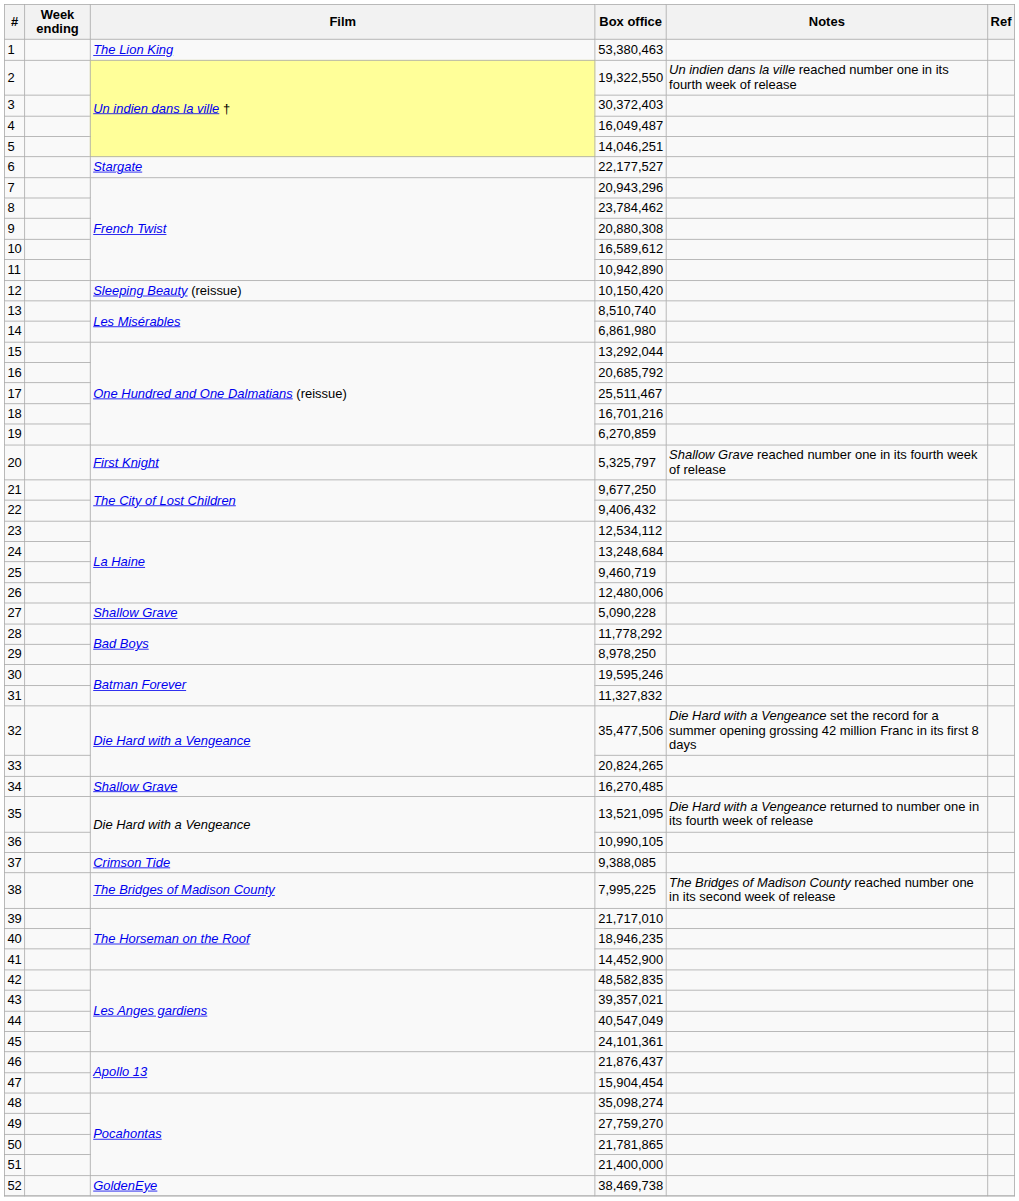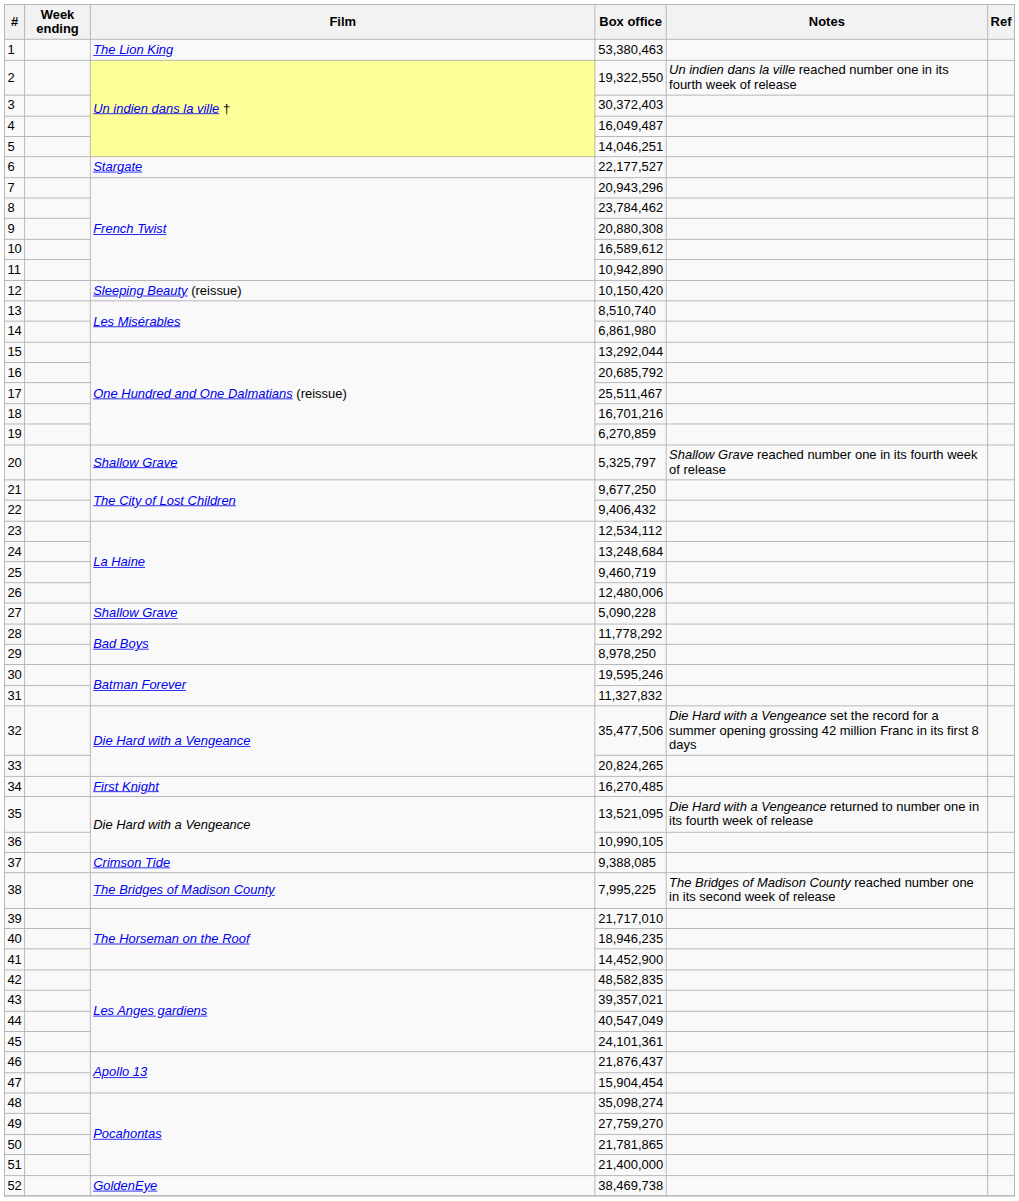 <table class="wikitable sortable">
 <tr>
 <th abbr="Week">#</th>
 <th abbr="Date">Week ending</th>
 <th width="50%">Film</th>
 <th abbr="Box Office">Box office</th>
 <th>Notes</th>
 <th>Ref</th>
 </tr>
 <tr>
 <td>1</td>
 <td></td>
 <td><em><a href='#'>The Lion King</a></em></td>
 <td>53,380,463</td>
 <td></td>
 <td></td>
 </tr>
 <tr>
 <td>2</td>
 <td></td>
 <td rowspan="4" style="background-color:#FFFF99"><em><a href='#'>Un indien dans la ville</a></em> †</td>
 <td>19,322,550</td>
 <td><em>Un indien dans la ville</em> reached number one in its fourth week of release</td>
 <td></td>
 </tr>
 <tr>
 <td>3</td>
 <td></td>
 <td>30,372,403</td>
 <td></td>
 <td></td>
 </tr>
 <tr>
 <td>4</td>
 <td></td>
 <td>16,049,487</td>
 <td></td>
 <td></td>
 </tr>
 <tr>
 <td>5</td>
 <td></td>
 <td>14,046,251</td>
 <td></td>
 <td></td>
 </tr>
 <tr>
 <td>6</td>
 <td></td>
 <td><em><a href='#'>Stargate</a></em></td>
 <td>22,177,527</td>
 <td></td>
 <td></td>
 </tr>
 <tr>
 <td>7</td>
 <td></td>
 <td rowspan="5"><em><a href='#'>French Twist</a></em></td>
 <td>20,943,296</td>
 <td></td>
 <td></td>
 </tr>
 <tr>
 <td>8</td>
 <td></td>
 <td>23,784,462</td>
 <td></td>
 <td></td>
 </tr>
 <tr>
 <td>9</td>
 <td></td>
 <td>20,880,308</td>
 <td></td>
 <td></td>
 </tr>
 <tr>
 <td>10</td>
 <td></td>
 <td>16,589,612</td>
 <td></td>
 <td></td>
 </tr>
 <tr>
 <td>11</td>
 <td></td>
 <td>10,942,890</td>
 <td></td>
 <td></td>
 </tr>
 <tr>
 <td>12</td>
 <td></td>
 <td><em><a href='#'>Sleeping Beauty</a></em> (reissue)</td>
 <td>10,150,420</td>
 <td></td>
 <td></td>
 </tr>
 <tr>
 <td>13</td>
 <td></td>
 <td rowspan="2"><em><a href='#'>Les Misérables</a></em></td>
 <td>8,510,740</td>
 <td></td>
 <td></td>
 </tr>
 <tr>
 <td>14</td>
 <td></td>
 <td>6,861,980</td>
 <td></td>
 <td></td>
 </tr>
 <tr>
 <td>15</td>
 <td></td>
 <td rowspan="5"><em><a href='#'>One Hundred and One Dalmatians</a></em> (reissue)</td>
 <td>13,292,044</td>
 <td></td>
 <td></td>
 </tr>
 <tr>
 <td>16</td>
 <td></td>
 <td>20,685,792</td>
 <td></td>
 <td></td>
 </tr>
 <tr>
 <td>17</td>
 <td></td>
 <td>25,511,467</td>
 <td></td>
 <td></td>
 </tr>
 <tr>
 <td>18</td>
 <td></td>
 <td>16,701,216</td>
 <td></td>
 <td></td>
 </tr>
 <tr>
 <td>19</td>
 <td></td>
 <td>6,270,859</td>
 <td></td>
 <td></td>
 </tr>
 <tr>
 <td>20</td>
 <td></td>
-<td><em><a href='#'>First Knight</a></em></td>
+<td><em><a href='#'>Shallow Grave</a></em></td>
 <td>5,325,797</td>
 <td><em>Shallow Grave</em> reached number one in its fourth week of release</td>
 <td></td>
 </tr>
 <tr>
 <td>21</td>
 <td></td>
 <td rowspan="2"><em><a href='#'>The City of Lost Children</a></em></td>
 <td>9,677,250</td>
 <td></td>
 <td></td>
 </tr>
 <tr>
 <td>22</td>
 <td></td>
 <td>9,406,432</td>
 <td></td>
 <td></td>
 </tr>
 <tr>
 <td>23</td>
 <td></td>
 <td rowspan="4"><em><a href='#'>La Haine</a></em></td>
 <td>12,534,112</td>
 <td></td>
 <td></td>
 </tr>
 <tr>
 <td>24</td>
 <td></td>
 <td>13,248,684</td>
 <td></td>
 <td></td>
 </tr>
 <tr>
 <td>25</td>
 <td></td>
 <td>9,460,719</td>
 <td></td>
 <td></td>
 </tr>
 <tr>
 <td>26</td>
 <td></td>
 <td>12,480,006</td>
 <td></td>
 <td></td>
 </tr>
 <tr>
 <td>27</td>
 <td></td>
 <td><em><a href='#'>Shallow Grave</a></em></td>
 <td>5,090,228</td>
 <td></td>
 <td></td>
 </tr>
 <tr>
 <td>28</td>
 <td></td>
 <td rowspan="2"><em><a href='#'>Bad Boys</a></em></td>
 <td>11,778,292</td>
 <td></td>
 <td></td>
 </tr>
 <tr>
 <td>29</td>
 <td></td>
 <td>8,978,250</td>
 <td></td>
 <td></td>
 </tr>
 <tr>
 <td>30</td>
 <td></td>
 <td rowspan="2"><em><a href='#'>Batman Forever</a></em></td>
 <td>19,595,246</td>
 <td></td>
 <td></td>
 </tr>
 <tr>
 <td>31</td>
 <td></td>
 <td>11,327,832</td>
 <td></td>
 <td></td>
 </tr>
 <tr>
 <td>32</td>
 <td></td>
 <td rowspan="2"><em><a href='#'>Die Hard with a Vengeance</a></em></td>
 <td>35,477,506</td>
 <td><em>Die Hard with a Vengeance</em> set the record for a summer opening grossing 42 million Franc in its first 8 days</td>
 <td></td>
 </tr>
 <tr>
 <td>33</td>
 <td></td>
 <td>20,824,265</td>
 <td></td>
 <td></td>
 </tr>
 <tr>
 <td>34</td>
 <td></td>
-<td><em><a href='#'>Shallow Grave</a></em></td>
+<td><em><a href='#'>First Knight</a></em></td>
 <td>16,270,485</td>
 <td></td>
 <td></td>
 </tr>
 <tr>
 <td>35</td>
 <td></td>
 <td rowspan="2"><em>Die Hard with a Vengeance</em></td>
 <td>13,521,095</td>
 <td><em>Die Hard with a Vengeance</em> returned to number one in its fourth week of release</td>
 <td></td>
 </tr>
 <tr>
 <td>36</td>
 <td></td>
 <td>10,990,105</td>
 <td></td>
 <td></td>
 </tr>
 <tr>
 <td>37</td>
 <td></td>
 <td><em><a href='#'>Crimson Tide</a></em></td>
 <td>9,388,085</td>
 <td></td>
 <td></td>
 </tr>
 <tr>
 <td>38</td>
 <td></td>
 <td><em><a href='#'>The Bridges of Madison County</a></em></td>
 <td>7,995,225</td>
 <td><em>The Bridges of Madison County</em> reached number one in its second week of release</td>
 <td></td>
 </tr>
 <tr>
 <td>39</td>
 <td></td>
 <td rowspan="3"><em><a href='#'>The Horseman on the Roof</a></em></td>
 <td>21,717,010</td>
 <td></td>
 <td></td>
 </tr>
 <tr>
 <td>40</td>
 <td></td>
 <td>18,946,235</td>
 <td></td>
 <td></td>
 </tr>
 <tr>
 <td>41</td>
 <td></td>
 <td>14,452,900</td>
 <td></td>
 <td></td>
 </tr>
 <tr>
 <td>42</td>
 <td></td>
 <td rowspan="4"><em><a href='#'>Les Anges gardiens</a></em></td>
 <td>48,582,835</td>
 <td></td>
 <td></td>
 </tr>
 <tr>
 <td>43</td>
 <td></td>
 <td>39,357,021</td>
 <td></td>
 <td></td>
 </tr>
 <tr>
 <td>44</td>
 <td></td>
 <td>40,547,049</td>
 <td></td>
 <td></td>
 </tr>
 <tr>
 <td>45</td>
 <td></td>
 <td>24,101,361</td>
 <td></td>
 <td></td>
 </tr>
 <tr>
 <td>46</td>
 <td></td>
 <td rowspan="2"><em><a href='#'>Apollo 13</a></em></td>
 <td>21,876,437</td>
 <td></td>
 <td></td>
 </tr>
 <tr>
 <td>47</td>
 <td></td>
 <td>15,904,454</td>
 <td></td>
 <td></td>
 </tr>
 <tr>
 <td>48</td>
 <td></td>
 <td rowspan="4"><em><a href='#'>Pocahontas</a></em></td>
 <td>35,098,274</td>
 <td></td>
 <td></td>
 </tr>
 <tr>
 <td>49</td>
 <td></td>
 <td>27,759,270</td>
 <td></td>
 <td></td>
 </tr>
 <tr>
 <td>50</td>
 <td></td>
 <td>21,781,865</td>
 <td></td>
 <td></td>
 </tr>
 <tr>
 <td>51</td>
 <td></td>
 <td>21,400,000</td>
 <td></td>
 <td></td>
 </tr>
 <tr>
 <td>52</td>
 <td></td>
 <td><em><a href='#'>GoldenEye</a></em></td>
 <td>38,469,738</td>
 <td></td>
 <td></td>
 </tr>
 <tr>
 </tr>
 </table>
